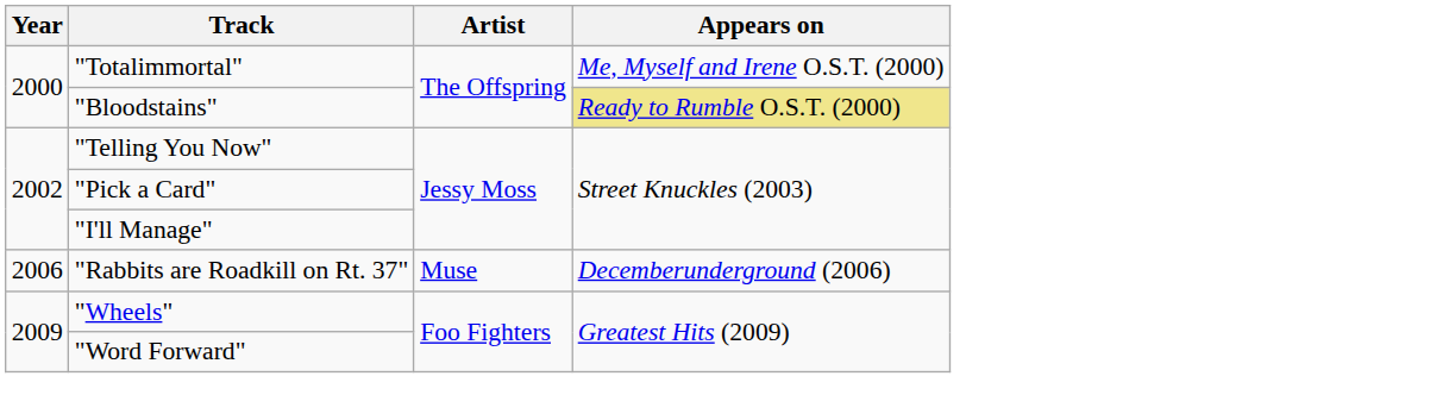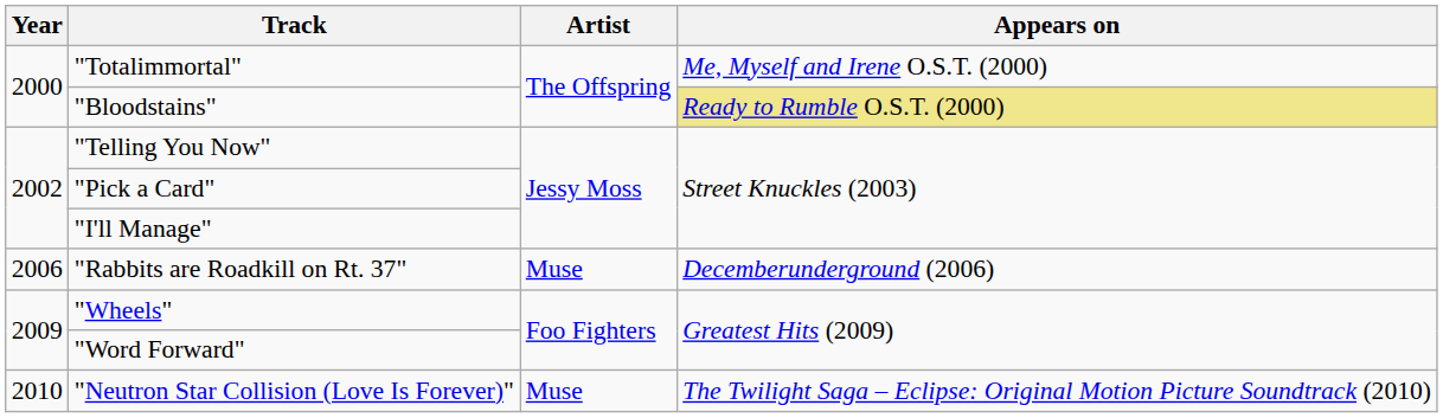 <table class="wikitable">
 <tr>
 <th>Year</th>
 <th>Track</th>
 <th>Artist</th>
 <th>Appears on</th>
 </tr>
 <tr>
 <td rowspan="2">2000</td>
 <td>"Totalimmortal"</td>
 <td rowspan="2"><a href='#'>The Offspring</a></td>
 <td><em><a href='#'>Me, Myself and Irene</a></em> O.S.T. (2000)</td>
 </tr>
 <tr>
 <td>"Bloodstains"</td>
 <td style="background: khaki;"><em><a href='#'>Ready to Rumble</a></em> O.S.T. (2000)</td>
 </tr>
 <tr>
 <td rowspan="3">2002</td>
 <td>"Telling You Now"</td>
 <td rowspan="3"><a href='#'>Jessy Moss</a></td>
 <td rowspan="3"><em>Street Knuckles</em> (2003)</td>
 </tr>
 <tr>
 <td>"Pick a Card"</td>
 </tr>
 <tr>
 <td>"I'll Manage"</td>
 </tr>
 <tr>
 <td>2006</td>
 <td>"Rabbits are Roadkill on Rt. 37"</td>
 <td><a href='#'>Muse</a></td>
 <td><em><a href='#'>Decemberunderground</a></em> (2006)</td>
 </tr>
 <tr>
 <td rowspan="2">2009</td>
 <td>"<a href='#'>Wheels</a>"</td>
 <td rowspan="2"><a href='#'>Foo Fighters</a></td>
 <td rowspan="2"><em><a href='#'>Greatest Hits</a></em> (2009)</td>
 </tr>
 <tr>
 <td>"Word Forward"</td>
 </tr>
+<tr>
+<td>2010</td>
+<td>"<a href='#'>Neutron Star Collision (Love Is Forever)</a>"</td>
+<td><a href='#'>Muse</a></td>
+<td><em><a href='#'>The Twilight Saga – Eclipse: Original Motion Picture Soundtrack</a></em> (2010)</td>
+</tr>
 </table>
